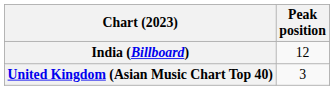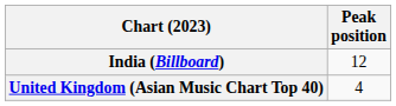 <table class="wikitable sortable plainrowheaders" style="text-align:center">
 <tr>
 <th scope="col">Chart (2023)</th>
 <th scope="col">Peak<br>position</th>
 </tr>
 <tr>
 <th scope="row">India (<em><a href='#'>Billboard</a></em>)<br></th>
 <td>12</td>
 </tr>
 <tr>
 <th scope="row"><a href='#'>United Kingdom</a> (Asian Music Chart Top 40)</th>
-<td>3</td>
+<td>4</td>
 </tr>
 </table>
